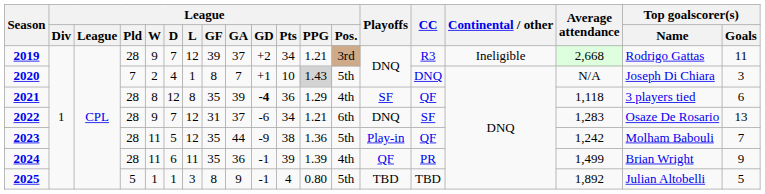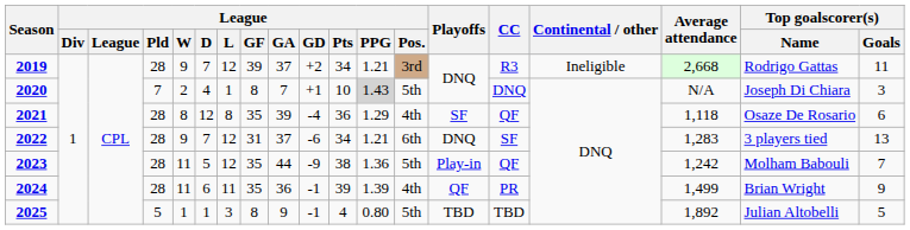 <table class="wikitable" style="text-align:center;">
 <tr style="background:#f0f6ff;">
 <th rowspan=2>Season</th>
 <th colspan=12>League</th>
 <th rowspan=2>Playoffs</th>
 <th rowspan=2><a href='#'>CC</a></th>
 <th rowspan="2"><a href='#'>Continental</a> / other</th>
 <th rowspan=2>Average <br> attendance</th>
 <th colspan=2>Top goalscorer(s)</th>
 </tr>
 <tr>
 <th>Div</th>
 <th>League</th>
 <th>Pld</th>
 <th>W</th>
 <th>D</th>
 <th>L</th>
 <th>GF</th>
 <th>GA</th>
 <th>GD</th>
 <th>Pts</th>
 <th>PPG</th>
 <th>Pos.</th>
 <th>Name</th>
 <th>Goals</th>
 </tr>
 <tr>
 <td><strong><a href='#'>2019</a></strong></td>
 <td rowspan="7">1</td>
 <td rowspan="7"><a href='#'>CPL</a></td>
 <td>28</td>
 <td>9</td>
 <td>7</td>
 <td>12</td>
 <td>39</td>
 <td>37</td>
 <td>+2</td>
 <td>34</td>
 <td>1.21</td>
 <td bgcolor=CFAA88>3rd</td>
 <td rowspan=2>DNQ</td>
 <td><a href='#'>R3</a></td>
 <td>Ineligible</td>
 <td style="background:#dfd;">2,668</td>
 <td align="left"> <a href='#'>Rodrigo Gattas</a></td>
 <td>11</td>
 </tr>
 <tr>
 <td><strong><a href='#'>2020</a></strong></td>
 <td>7</td>
 <td>2</td>
 <td>4</td>
 <td>1</td>
 <td>8</td>
 <td>7</td>
 <td>+1</td>
 <td>10</td>
 <td style="background: lightgrey;">1.43</td>
 <td>5th</td>
 <td><a href='#'>DNQ</a></td>
 <td rowspan="6">DNQ</td>
 <td>N/A</td>
 <td align="left"> <a href='#'>Joseph Di Chiara</a></td>
 <td>3</td>
 </tr>
 <tr>
 <td><strong><a href='#'>2021</a></strong></td>
 <td>28</td>
 <td>8</td>
 <td>12</td>
 <td>8</td>
 <td>35</td>
 <td>39</td>
-<td><strong>-4</strong></td>
+<td>-4</td>
 <td>36</td>
 <td>1.29</td>
 <td>4th</td>
 <td><a href='#'>SF</a></td>
 <td><a href='#'>QF</a></td>
 <td>1,118</td>
-<td align="left"><a href='#'>3 players tied</a></td>
+<td align="left"> <a href='#'>Osaze De Rosario</a></td>
 <td>6</td>
 </tr>
 <tr>
 <td><strong><a href='#'>2022</a></strong></td>
 <td>28</td>
 <td>9</td>
 <td>7</td>
 <td>12</td>
 <td>31</td>
 <td>37</td>
 <td>-6</td>
 <td>34</td>
 <td>1.21</td>
 <td>6th</td>
 <td>DNQ</td>
 <td><a href='#'>SF</a></td>
 <td>1,283</td>
-<td align="left"> <a href='#'>Osaze De Rosario</a></td>
+<td align="left"><a href='#'>3 players tied</a></td>
 <td>13</td>
 </tr>
 <tr>
 <td><strong><a href='#'>2023</a></strong></td>
 <td>28</td>
 <td>11</td>
 <td>5</td>
 <td>12</td>
 <td>35</td>
 <td>44</td>
 <td>-9</td>
 <td>38</td>
 <td>1.36</td>
 <td>5th</td>
 <td><a href='#'>Play-in</a></td>
 <td><a href='#'>QF</a></td>
 <td>1,242</td>
 <td align="left"> <a href='#'>Molham Babouli</a></td>
 <td>7</td>
 </tr>
 <tr>
 <td><strong><a href='#'>2024</a></strong></td>
 <td>28</td>
 <td>11</td>
 <td>6</td>
 <td>11</td>
 <td>35</td>
 <td>36</td>
 <td>-1</td>
 <td>39</td>
 <td>1.39</td>
 <td>4th</td>
 <td><a href='#'>QF</a></td>
 <td><a href='#'>PR</a></td>
 <td>1,499</td>
 <td align="left"> <a href='#'>Brian Wright</a></td>
 <td>9</td>
 </tr>
 <tr>
 <td><strong><a href='#'>2025</a></strong></td>
 <td>5</td>
 <td>1</td>
 <td>1</td>
 <td>3</td>
 <td>8</td>
 <td>9</td>
 <td>-1</td>
 <td>4</td>
 <td>0.80</td>
 <td>5th</td>
 <td>TBD</td>
 <td>TBD</td>
 <td>1,892</td>
 <td align="left"> <a href='#'>Julian Altobelli</a></td>
 <td>5</td>
 </tr>
 </table>
